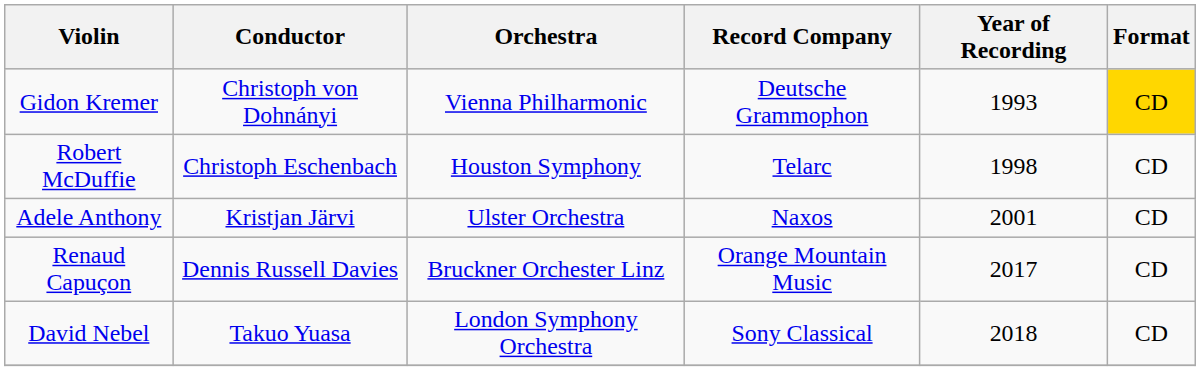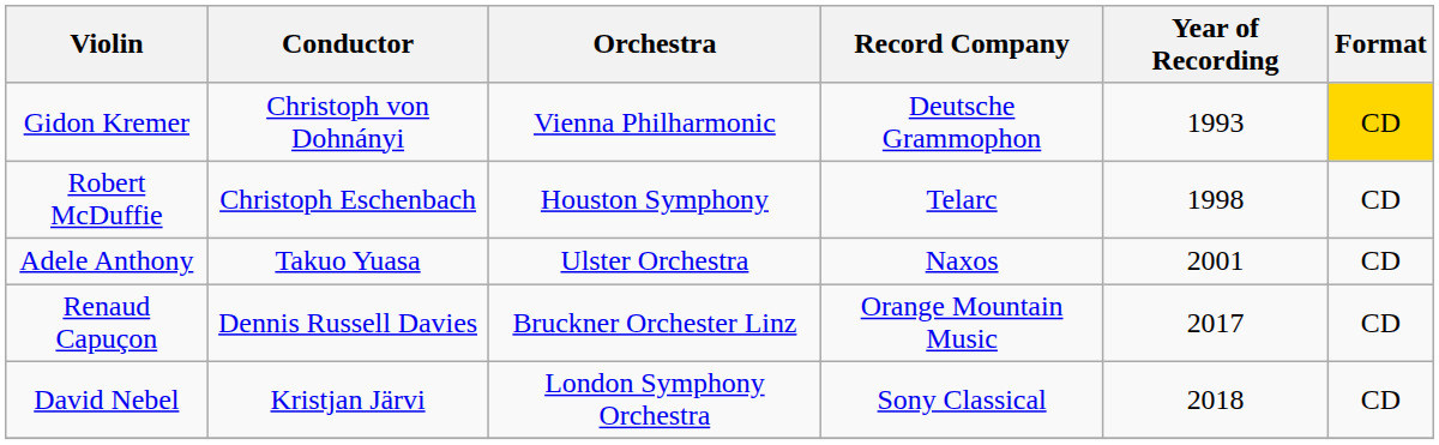 <table class="wikitable sortable" width="800px">
 <tr>
 <th align="center">Violin</th>
 <th align="center">Conductor</th>
 <th align="center">Orchestra</th>
 <th align="center">Record Company</th>
 <th align="center">Year of Recording</th>
 <th align="center">Format</th>
 </tr>
 <tr>
 <td align="center"><a href='#'>Gidon Kremer</a></td>
 <td align="center"><a href='#'>Christoph von Dohnányi</a></td>
 <td align="center"><a href='#'>Vienna Philharmonic</a></td>
 <td align="center"><a href='#'>Deutsche Grammophon</a></td>
 <td align="center">1993</td>
 <td align="center" style="background: gold;">CD</td>
 </tr>
 <tr>
 <td align="center"><a href='#'>Robert McDuffie</a></td>
 <td align="center"><a href='#'>Christoph Eschenbach</a></td>
 <td align="center"><a href='#'>Houston Symphony</a></td>
 <td align="center"><a href='#'>Telarc</a></td>
 <td align="center">1998</td>
 <td align="center">CD</td>
 </tr>
 <tr>
 <td align="center"><a href='#'>Adele Anthony</a></td>
-<td align="center"><a href='#'>Kristjan Järvi</a></td>
+<td align="center"><a href='#'>Takuo Yuasa</a></td>
 <td align="center"><a href='#'>Ulster Orchestra</a></td>
 <td align="center"><a href='#'>Naxos</a></td>
 <td align="center">2001</td>
 <td align="center">CD</td>
 </tr>
 <tr>
 <td align="center"><a href='#'>Renaud Capuçon</a></td>
 <td align="center"><a href='#'>Dennis Russell Davies</a></td>
 <td align="center"><a href='#'>Bruckner Orchester Linz</a></td>
 <td align="center"><a href='#'>Orange Mountain Music</a></td>
 <td align="center">2017</td>
 <td align="center">CD</td>
 </tr>
 <tr>
 <td align="center"><a href='#'>David Nebel</a></td>
-<td align="center"><a href='#'>Takuo Yuasa</a></td>
+<td align="center"><a href='#'>Kristjan Järvi</a></td>
 <td align="center"><a href='#'>London Symphony Orchestra</a></td>
 <td align="center"><a href='#'>Sony Classical</a></td>
 <td align="center">2018</td>
 <td align="center">CD</td>
 </tr>
 <tr>
 </tr>
 </table>
